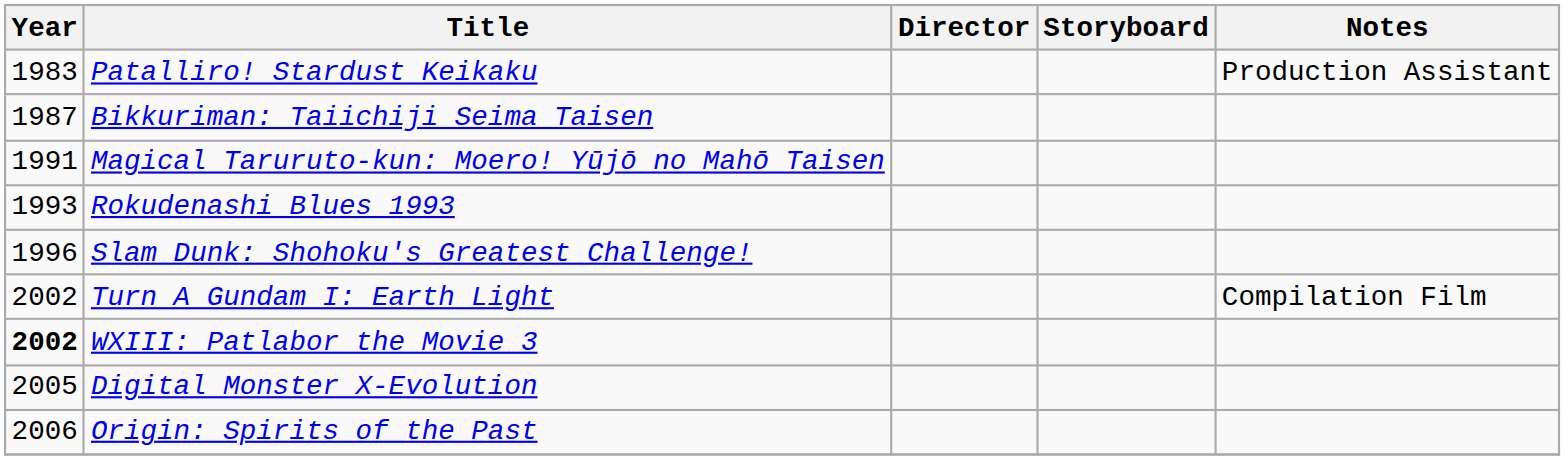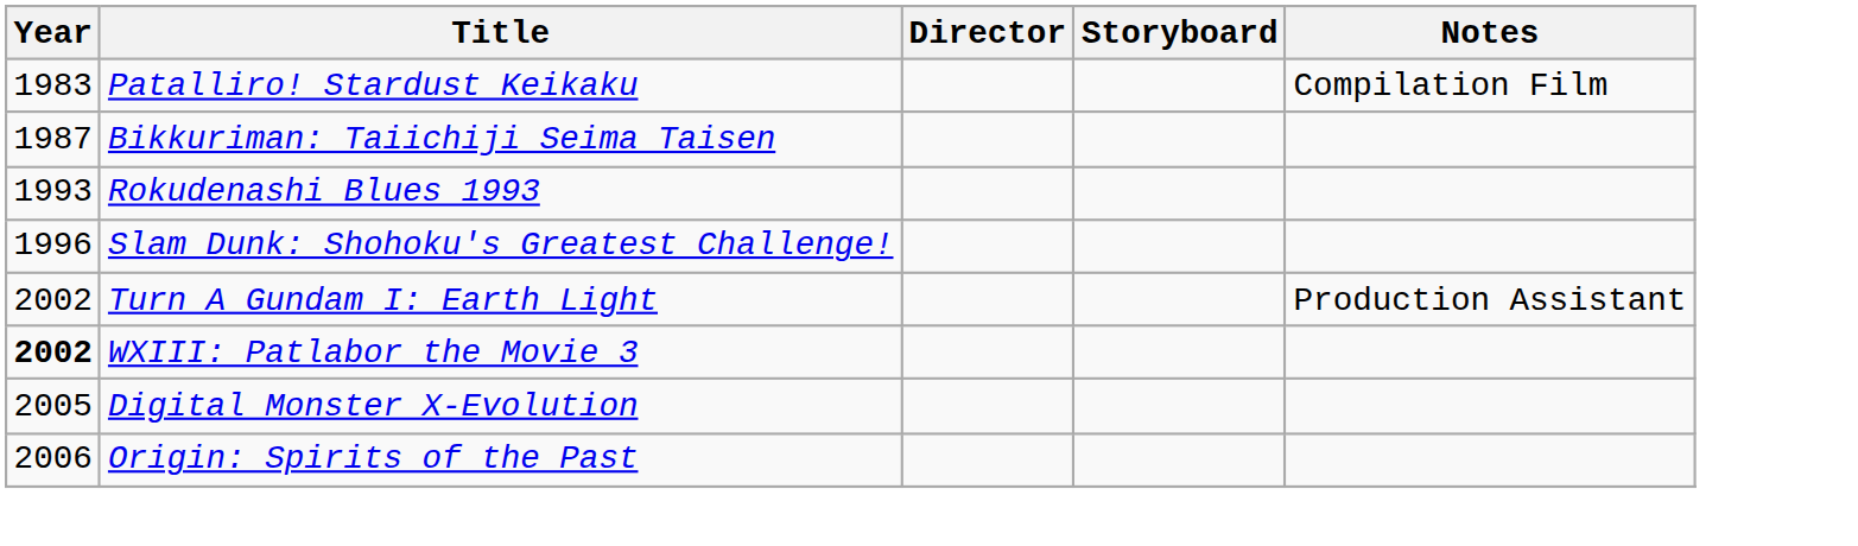 <table class="wikitable sortable">
 <tr>
 <th>Year</th>
 <th>Title</th>
 <th>Director</th>
 <th>Storyboard</th>
 <th>Notes</th>
 </tr>
 <tr>
 <td>1983</td>
 <td><em><a href='#'>Patalliro! Stardust Keikaku</a></em></td>
 <td></td>
 <td></td>
-<td>Production Assistant</td>
+<td>Compilation Film</td>
 </tr>
 <tr>
 <td>1987</td>
 <td><em><a href='#'>Bikkuriman: Taiichiji Seima Taisen</a></em></td>
-<td></td>
-<td></td>
-<td></td>
-</tr>
-<tr>
-<td>1991</td>
-<td><em><a href='#'>Magical Taruruto-kun: Moero! Yūjō no Mahō Taisen</a></em></td>
 <td></td>
 <td></td>
 <td></td>
 </tr>
 <tr>
 <td>1993</td>
 <td><em><a href='#'>Rokudenashi Blues 1993</a></em></td>
 <td></td>
 <td></td>
 <td></td>
 </tr>
 <tr>
 <td>1996</td>
 <td><em><a href='#'>Slam Dunk: Shohoku's Greatest Challenge!</a></em></td>
 <td></td>
 <td></td>
 <td></td>
 </tr>
 <tr>
 <td>2002</td>
 <td><em><a href='#'>Turn A Gundam I: Earth Light</a></em></td>
 <td></td>
 <td></td>
-<td>Compilation Film</td>
+<td>Production Assistant</td>
 </tr>
 <tr>
 <td><strong>2002</strong></td>
 <td><em><a href='#'>WXIII: Patlabor the Movie 3</a></em></td>
 <td></td>
 <td></td>
 <td></td>
 </tr>
 <tr>
 <td>2005</td>
 <td><em><a href='#'>Digital Monster X-Evolution</a></em></td>
 <td></td>
 <td></td>
 <td></td>
 </tr>
 <tr>
 <td>2006</td>
 <td><em><a href='#'>Origin: Spirits of the Past</a></em></td>
 <td></td>
 <td></td>
 <td></td>
 </tr>
 <tr>
 </tr>
 </table>
